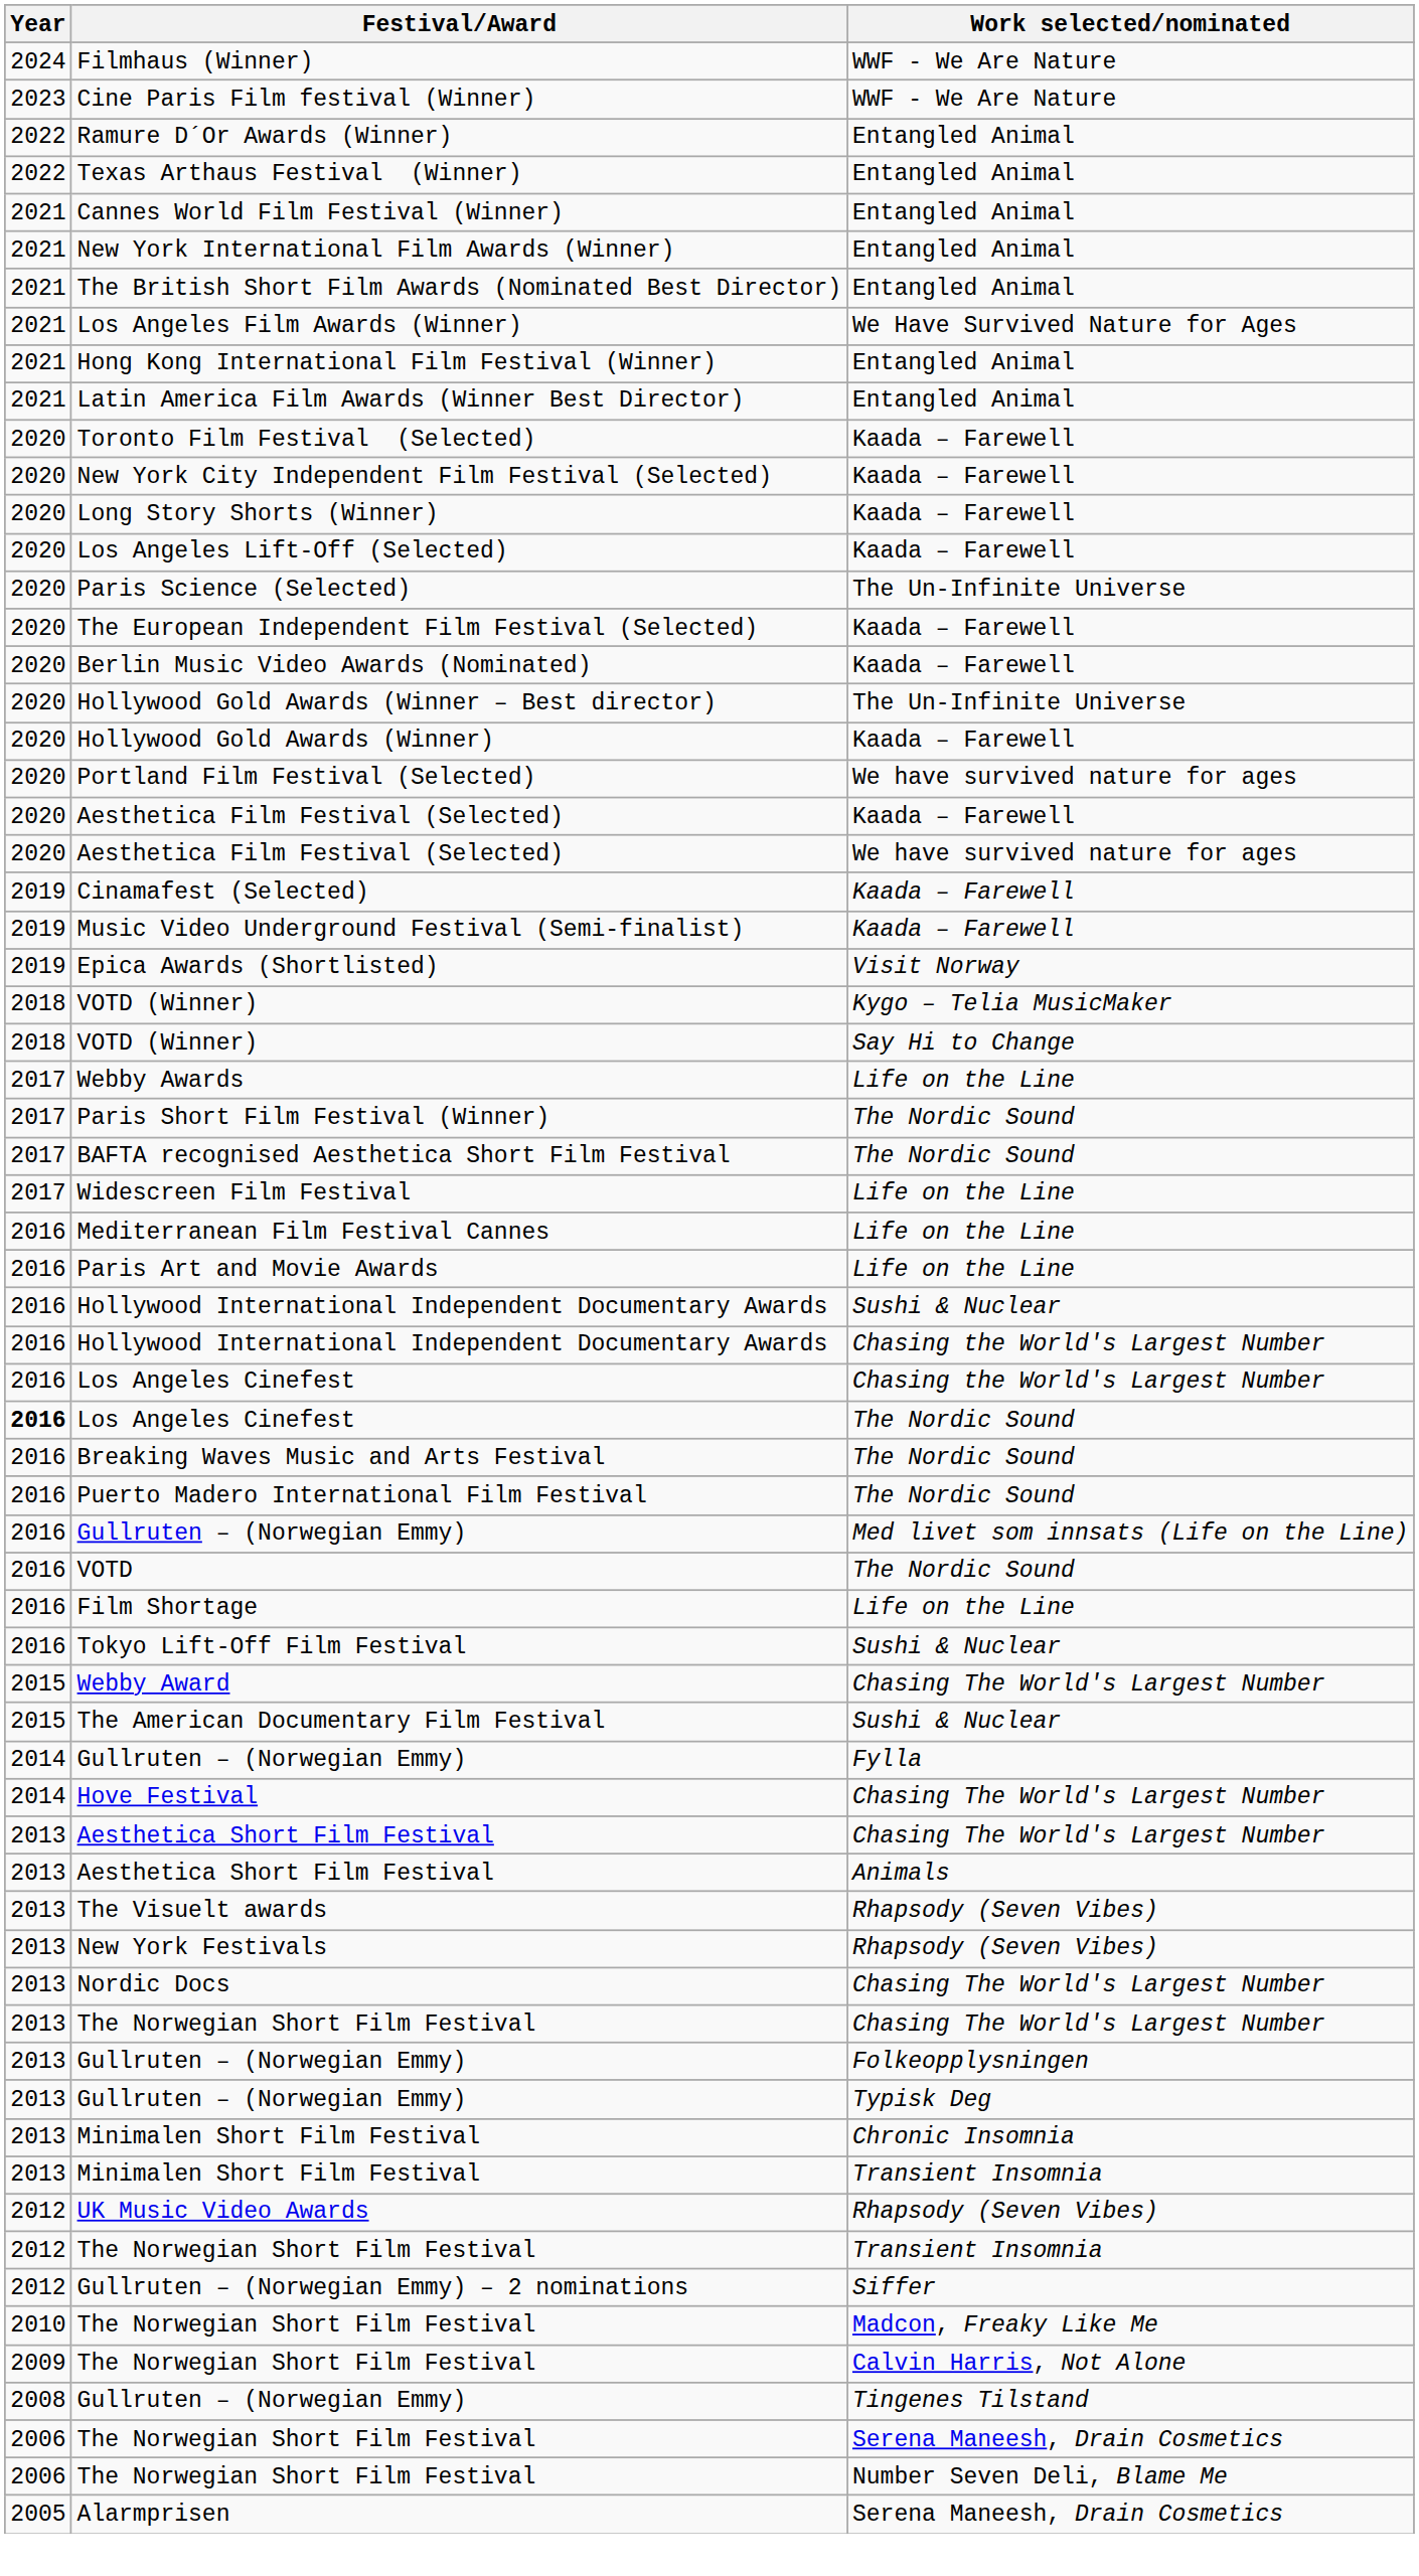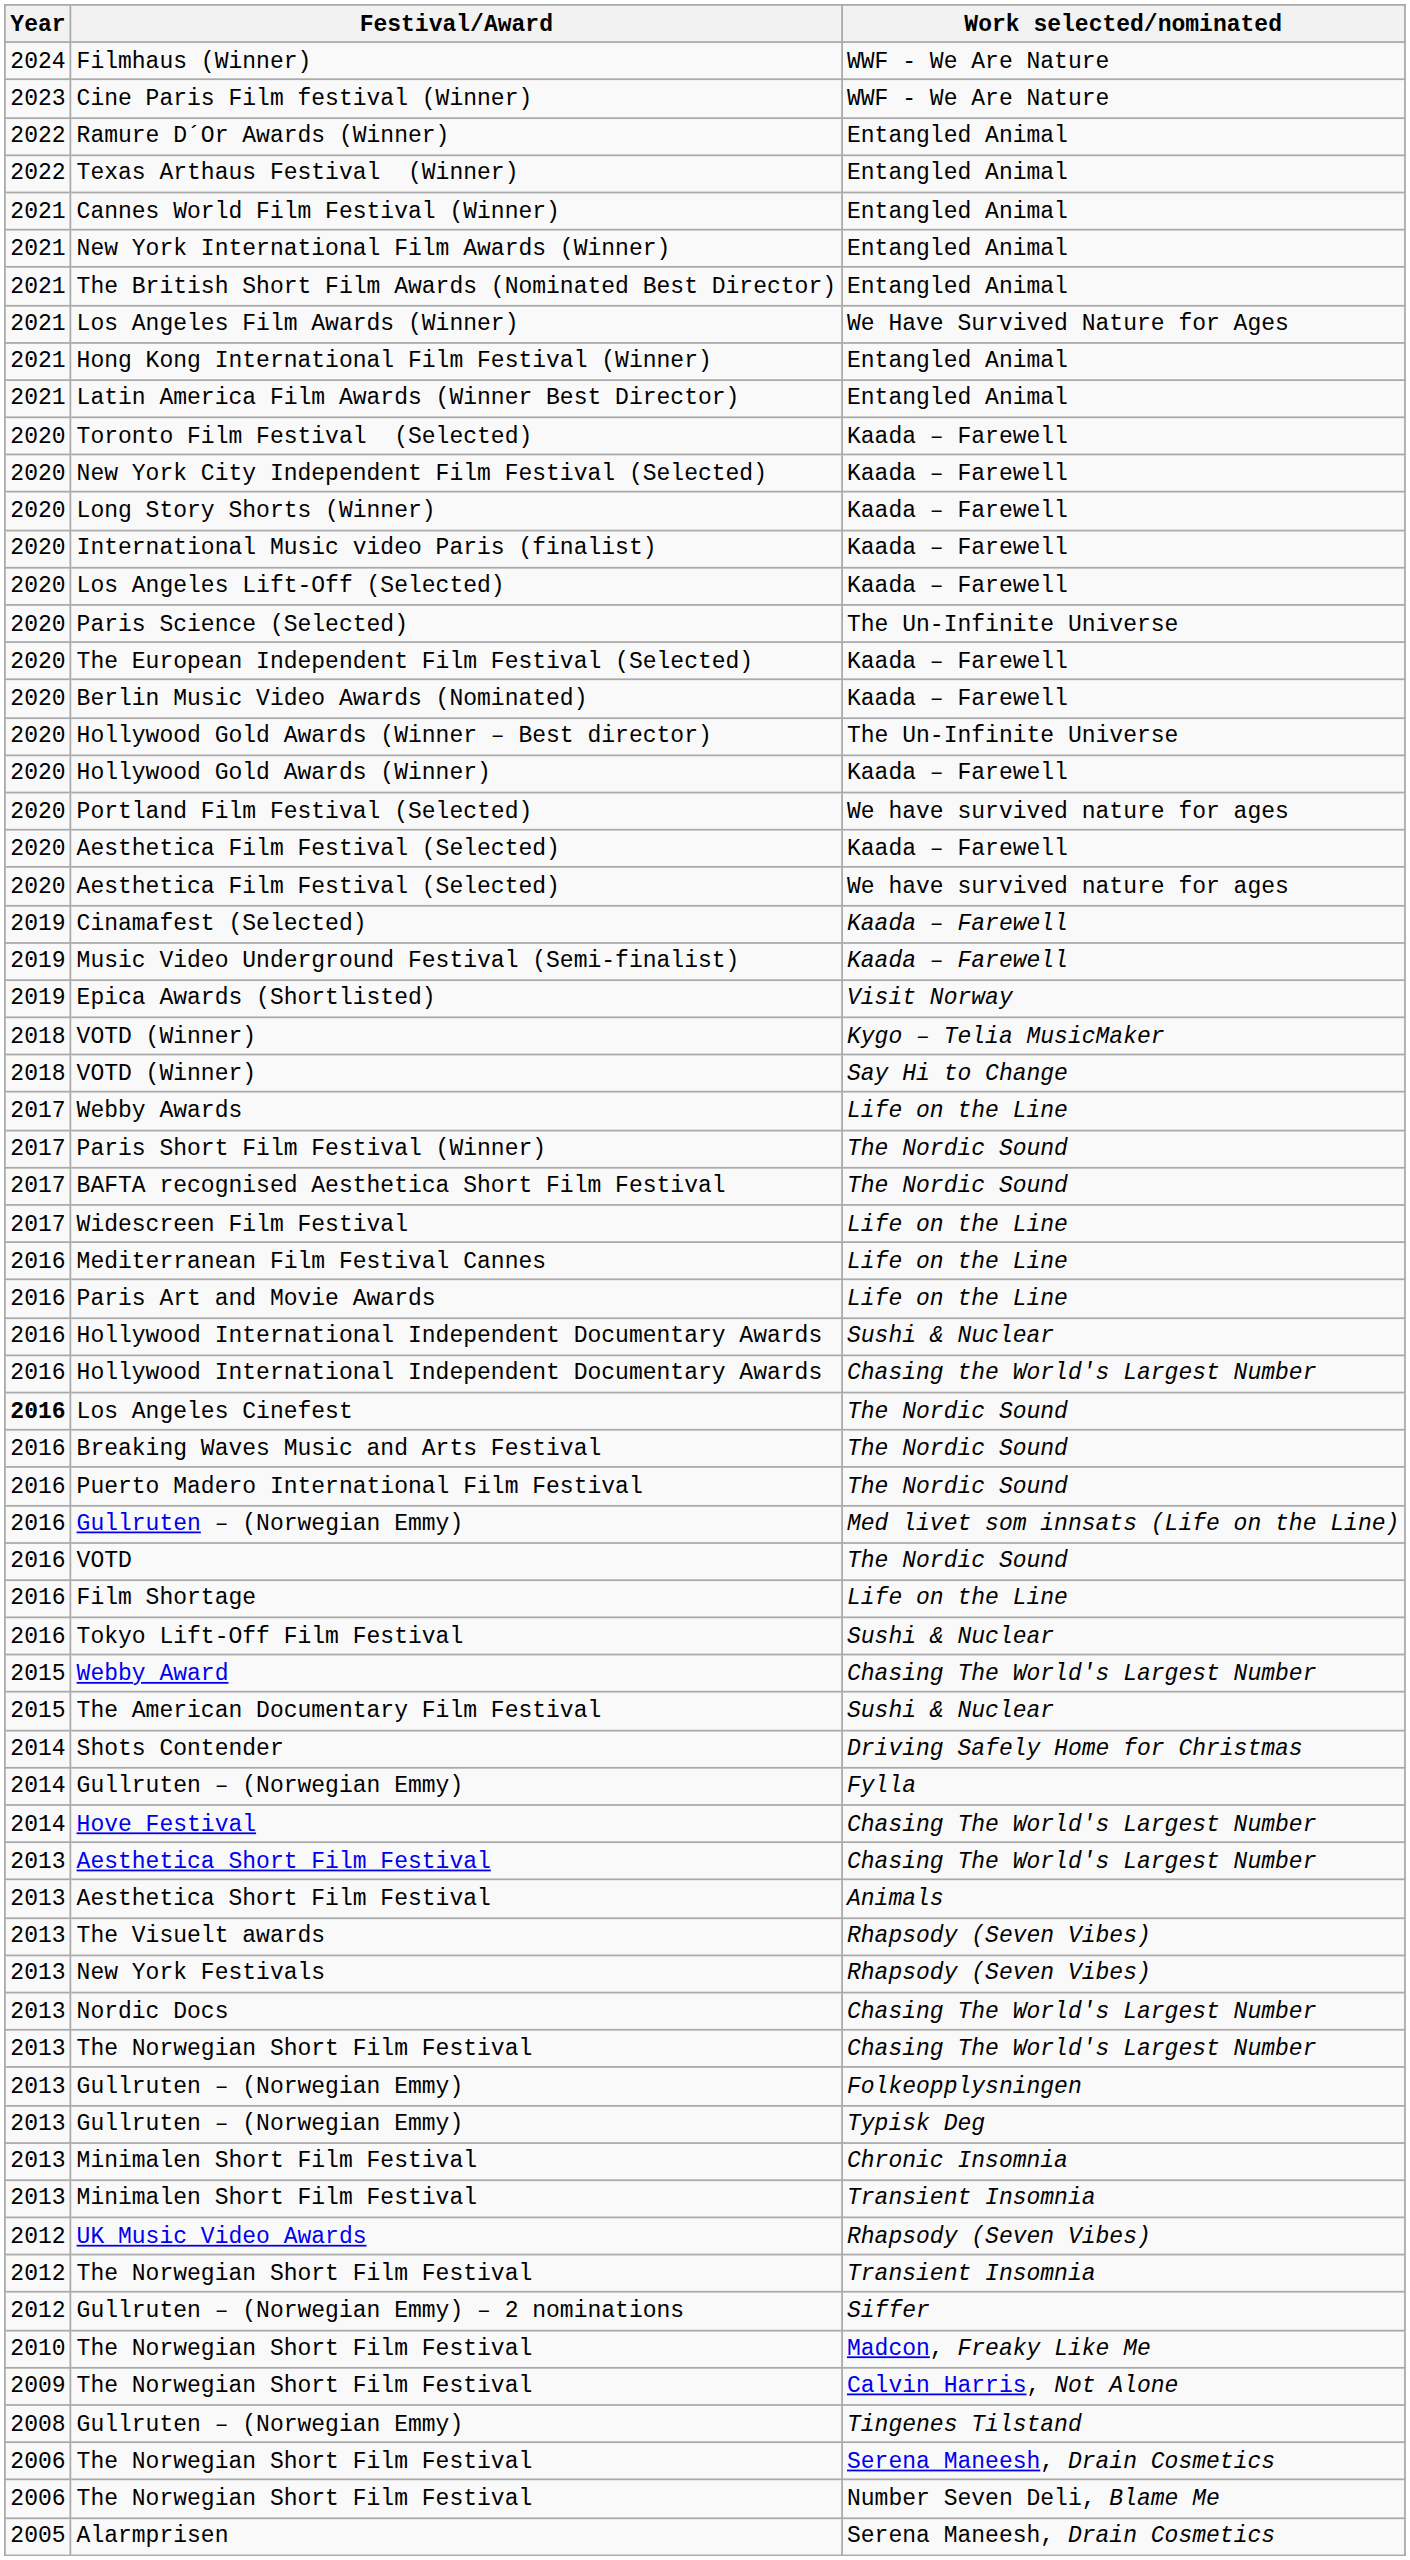 <table class="wikitable">
 <tr>
 <th>Year</th>
 <th>Festival/Award</th>
 <th>Work selected/nominated</th>
 </tr>
 <tr>
 <td>2024</td>
 <td>Filmhaus (Winner)</td>
 <td>WWF - We Are Nature</td>
 </tr>
 <tr>
 <td>2023</td>
 <td>Cine Paris Film festival (Winner)</td>
 <td>WWF - We Are Nature</td>
 </tr>
 <tr>
 <td>2022</td>
 <td>Ramure D´Or Awards (Winner)</td>
 <td>Entangled Animal</td>
 </tr>
 <tr>
 <td>2022</td>
 <td>Texas Arthaus Festival  (Winner)</td>
 <td>Entangled Animal</td>
 </tr>
 <tr>
 <td>2021</td>
 <td>Cannes World Film Festival (Winner)</td>
 <td>Entangled Animal</td>
 </tr>
 <tr>
 <td>2021</td>
 <td>New York International Film Awards (Winner)</td>
 <td>Entangled Animal</td>
 </tr>
 <tr>
 <td>2021</td>
 <td>The British Short Film Awards (Nominated Best Director)</td>
 <td>Entangled Animal</td>
 </tr>
 <tr>
 <td>2021</td>
 <td>Los Angeles Film Awards (Winner)</td>
 <td>We Have Survived Nature for Ages</td>
 </tr>
 <tr>
 <td>2021</td>
 <td>Hong Kong International Film Festival (Winner)</td>
 <td>Entangled Animal</td>
 </tr>
 <tr>
 <td>2021</td>
 <td>Latin America Film Awards (Winner Best Director)</td>
 <td>Entangled Animal</td>
 </tr>
 <tr>
 <td>2020</td>
 <td>Toronto Film Festival  (Selected)</td>
 <td>Kaada – Farewell</td>
 </tr>
 <tr>
 <td>2020</td>
 <td>New York City Independent Film Festival (Selected)</td>
 <td>Kaada – Farewell</td>
 </tr>
 <tr>
 <td>2020</td>
 <td>Long Story Shorts (Winner)</td>
+<td>Kaada – Farewell</td>
+</tr>
+<tr>
+<td>2020</td>
+<td>International Music video Paris (finalist)</td>
 <td>Kaada – Farewell</td>
 </tr>
 <tr>
 <td>2020</td>
 <td>Los Angeles Lift-Off (Selected)</td>
 <td>Kaada – Farewell</td>
 </tr>
 <tr>
 <td>2020</td>
 <td>Paris Science (Selected)</td>
 <td>The Un-Infinite Universe</td>
 </tr>
 <tr>
 <td>2020</td>
 <td>The European Independent Film Festival (Selected)</td>
 <td>Kaada – Farewell</td>
 </tr>
 <tr>
 <td>2020</td>
 <td>Berlin Music Video Awards (Nominated)</td>
 <td>Kaada – Farewell</td>
 </tr>
 <tr>
 <td>2020</td>
 <td>Hollywood Gold Awards (Winner – Best director)</td>
 <td>The Un-Infinite Universe</td>
 </tr>
 <tr>
 <td>2020</td>
 <td>Hollywood Gold Awards (Winner)</td>
 <td>Kaada – Farewell</td>
 </tr>
 <tr>
 <td>2020</td>
 <td>Portland Film Festival (Selected)</td>
 <td>We have survived nature for ages</td>
 </tr>
 <tr>
 <td>2020</td>
 <td>Aesthetica Film Festival (Selected)</td>
 <td>Kaada – Farewell</td>
 </tr>
 <tr>
 <td>2020</td>
 <td>Aesthetica Film Festival (Selected)</td>
 <td>We have survived nature for ages</td>
 </tr>
 <tr>
 <td>2019</td>
 <td>Cinamafest (Selected)</td>
 <td><em>Kaada – Farewell</em></td>
 </tr>
 <tr>
 <td>2019</td>
 <td>Music Video Underground Festival (Semi-finalist)</td>
 <td><em>Kaada – Farewell</em></td>
 </tr>
 <tr>
 <td>2019</td>
 <td>Epica Awards (Shortlisted)</td>
 <td><em>Visit Norway</em></td>
 </tr>
 <tr>
 <td>2018</td>
 <td>VOTD (Winner)</td>
 <td><em>Kygo – Telia MusicMaker</em></td>
 </tr>
 <tr>
 <td>2018</td>
 <td>VOTD (Winner)</td>
 <td><em>Say Hi to Change</em></td>
 </tr>
 <tr>
 <td>2017</td>
 <td>Webby Awards</td>
 <td><em>Life on the Line</em></td>
 </tr>
 <tr>
 <td>2017</td>
 <td>Paris Short Film Festival (Winner)</td>
 <td><em>The Nordic Sound</em></td>
 </tr>
 <tr>
 <td>2017</td>
 <td>BAFTA recognised Aesthetica Short Film Festival</td>
 <td><em>The Nordic Sound</em></td>
 </tr>
 <tr>
 <td>2017</td>
 <td>Widescreen Film Festival</td>
 <td><em>Life on the Line</em></td>
 </tr>
 <tr>
 <td>2016</td>
 <td>Mediterranean Film Festival Cannes</td>
 <td><em>Life on the Line</em></td>
 </tr>
 <tr>
 <td>2016</td>
 <td>Paris Art and Movie Awards</td>
 <td><em>Life on the Line</em></td>
 </tr>
 <tr>
 <td>2016</td>
 <td>Hollywood International Independent Documentary Awards</td>
 <td><em>Sushi & Nuclear</em></td>
 </tr>
 <tr>
 <td>2016</td>
 <td>Hollywood International Independent Documentary Awards</td>
 <td><em>Chasing the World's Largest Number</em></td>
 </tr>
 <tr>
-<td>2016</td>
-<td>Los Angeles Cinefest</td>
-<td><em>Chasing the World's Largest Number</em></td>
-</tr>
-<tr>
 <td><strong>2016</strong></td>
 <td>Los Angeles Cinefest</td>
 <td><em>The Nordic Sound</em></td>
 </tr>
 <tr>
 <td>2016</td>
 <td>Breaking Waves Music and Arts Festival</td>
 <td><em>The Nordic Sound</em></td>
 </tr>
 <tr>
 <td>2016</td>
 <td>Puerto Madero International Film Festival</td>
 <td><em>The Nordic Sound</em></td>
 </tr>
 <tr>
 <td>2016</td>
 <td><a href='#'>Gullruten</a> – (Norwegian Emmy)</td>
 <td><em>Med livet som innsats (Life on the Line)</em></td>
 </tr>
 <tr>
 <td>2016</td>
 <td>VOTD</td>
 <td><em>The Nordic Sound</em></td>
 </tr>
 <tr>
 <td>2016</td>
 <td>Film Shortage</td>
 <td><em>Life on the Line</em></td>
 </tr>
 <tr>
 <td>2016</td>
 <td>Tokyo Lift-Off Film Festival</td>
 <td><em>Sushi & Nuclear</em></td>
 </tr>
 <tr>
 <td>2015</td>
 <td><a href='#'>Webby Award</a></td>
 <td><em>Chasing The World's Largest Number</em></td>
 </tr>
 <tr>
 <td>2015</td>
 <td>The American Documentary Film Festival</td>
 <td><em>Sushi & Nuclear</em></td>
+</tr>
+<tr>
+<td>2014</td>
+<td>Shots Contender</td>
+<td><em>Driving Safely Home for Christmas</em></td>
 </tr>
 <tr>
 <td>2014</td>
 <td>Gullruten – (Norwegian Emmy)</td>
 <td><em>Fylla</em></td>
 </tr>
 <tr>
 <td>2014</td>
 <td><a href='#'>Hove Festival</a></td>
 <td><em>Chasing The World's Largest Number</em></td>
 </tr>
 <tr>
 <td>2013</td>
 <td><a href='#'>Aesthetica Short Film Festival</a></td>
 <td><em>Chasing The World's Largest Number</em></td>
 </tr>
 <tr>
 <td>2013</td>
 <td>Aesthetica Short Film Festival</td>
 <td><em>Animals</em></td>
 </tr>
 <tr>
 <td>2013</td>
 <td>The Visuelt awards</td>
 <td><em>Rhapsody (Seven Vibes)</em></td>
 </tr>
 <tr>
 <td>2013</td>
 <td>New York Festivals</td>
 <td><em>Rhapsody (Seven Vibes)</em></td>
 </tr>
 <tr>
 <td>2013</td>
 <td>Nordic Docs</td>
 <td><em>Chasing The World's Largest Number</em></td>
 </tr>
 <tr>
 <td>2013</td>
 <td>The Norwegian Short Film Festival</td>
 <td><em>Chasing The World's Largest Number</em></td>
 </tr>
 <tr>
 <td>2013</td>
 <td>Gullruten – (Norwegian Emmy)</td>
 <td><em>Folkeopplysningen</em></td>
 </tr>
 <tr>
 <td>2013</td>
 <td>Gullruten – (Norwegian Emmy)</td>
 <td><em>Typisk Deg</em></td>
 </tr>
 <tr>
 <td>2013</td>
 <td>Minimalen Short Film Festival</td>
 <td><em>Chronic Insomnia</em></td>
 </tr>
 <tr>
 <td>2013</td>
 <td>Minimalen Short Film Festival</td>
 <td><em>Transient Insomnia</em></td>
 </tr>
 <tr>
 <td>2012</td>
 <td><a href='#'>UK Music Video Awards</a></td>
 <td><em>Rhapsody (Seven Vibes)</em></td>
 </tr>
 <tr>
 <td>2012</td>
 <td>The Norwegian Short Film Festival</td>
 <td><em>Transient Insomnia</em></td>
 </tr>
 <tr>
 <td>2012</td>
 <td>Gullruten – (Norwegian Emmy) – 2 nominations</td>
 <td><em>Siffer</em></td>
 </tr>
 <tr>
 <td>2010</td>
 <td>The Norwegian Short Film Festival</td>
 <td><a href='#'>Madcon</a>, <em>Freaky Like Me</em></td>
 </tr>
 <tr>
 <td>2009</td>
 <td>The Norwegian Short Film Festival</td>
 <td><a href='#'>Calvin Harris</a>, <em>Not Alone</em></td>
 </tr>
 <tr>
 <td>2008</td>
 <td>Gullruten – (Norwegian Emmy)</td>
 <td><em>Tingenes Tilstand</em></td>
 </tr>
 <tr>
 <td>2006</td>
 <td>The Norwegian Short Film Festival</td>
 <td><a href='#'>Serena Maneesh</a>, <em>Drain Cosmetics</em></td>
 </tr>
 <tr>
 <td>2006</td>
 <td>The Norwegian Short Film Festival</td>
 <td>Number Seven Deli, <em>Blame Me</em></td>
 </tr>
 <tr>
 <td>2005</td>
 <td>Alarmprisen</td>
 <td>Serena Maneesh, <em>Drain Cosmetics</em></td>
 </tr>
 </table>
